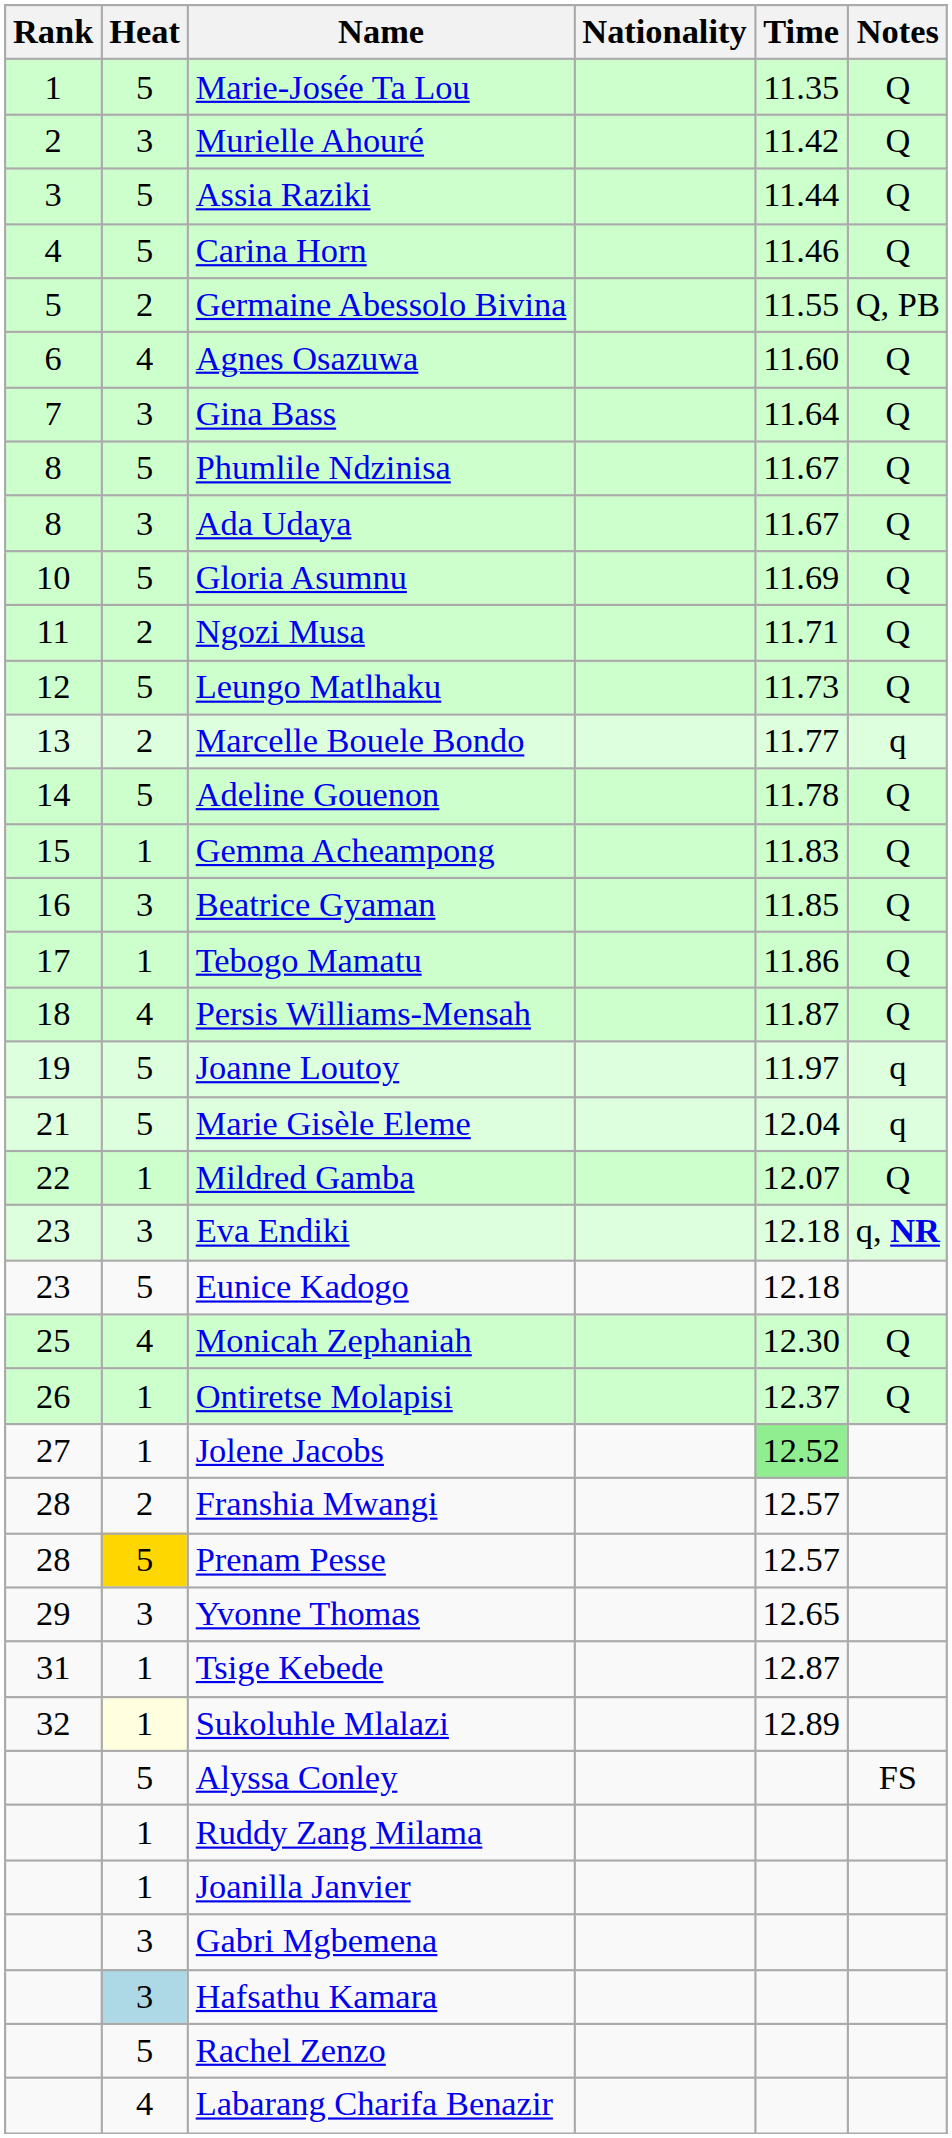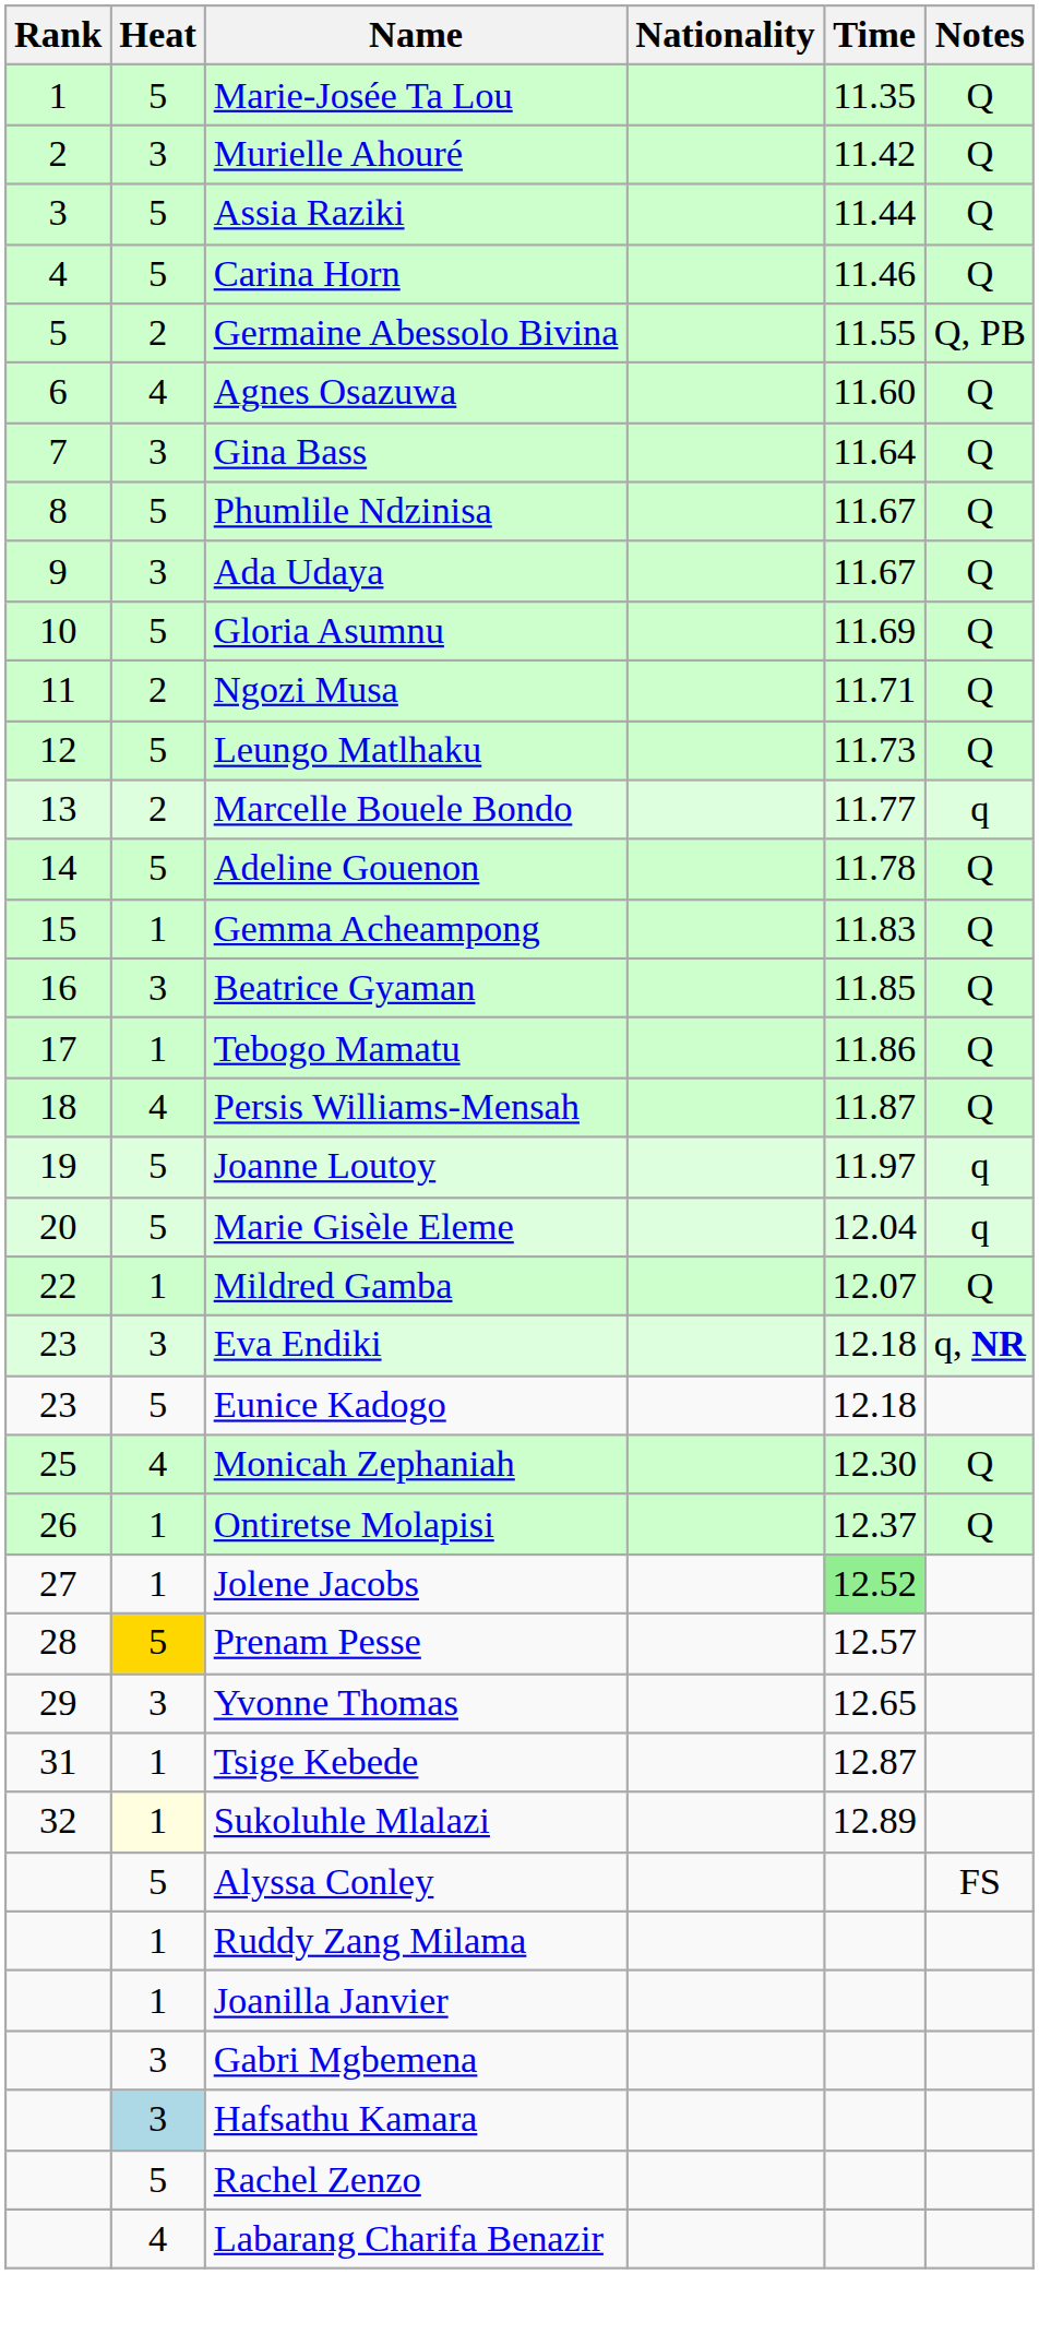 <table class="wikitable sortable" style="text-align:center">
 <tr>
 <th>Rank</th>
 <th>Heat</th>
 <th>Name</th>
 <th>Nationality</th>
 <th>Time</th>
 <th>Notes</th>
 </tr>
 <tr bgcolor=ccffcc>
 <td>1</td>
 <td>5</td>
 <td align=left><a href='#'>Marie-Josée Ta Lou</a></td>
 <td align=left></td>
 <td>11.35</td>
 <td>Q</td>
 </tr>
 <tr bgcolor=ccffcc>
 <td>2</td>
 <td>3</td>
 <td align=left><a href='#'>Murielle Ahouré</a></td>
 <td align=left></td>
 <td>11.42</td>
 <td>Q</td>
 </tr>
 <tr bgcolor=ccffcc>
 <td>3</td>
 <td>5</td>
 <td align=left><a href='#'>Assia Raziki</a></td>
 <td align=left></td>
 <td>11.44</td>
 <td>Q</td>
 </tr>
 <tr bgcolor=ccffcc>
 <td>4</td>
 <td>5</td>
 <td align=left><a href='#'>Carina Horn</a></td>
 <td align=left></td>
 <td>11.46</td>
 <td>Q</td>
 </tr>
 <tr bgcolor=ccffcc>
 <td>5</td>
 <td>2</td>
 <td align=left><a href='#'>Germaine Abessolo Bivina</a></td>
 <td align=left></td>
 <td>11.55</td>
 <td>Q, PB</td>
 </tr>
 <tr bgcolor=ccffcc>
 <td>6</td>
 <td>4</td>
 <td align=left><a href='#'>Agnes Osazuwa</a></td>
 <td align=left></td>
 <td>11.60</td>
 <td>Q</td>
 </tr>
 <tr bgcolor=ccffcc>
 <td>7</td>
 <td>3</td>
 <td align=left><a href='#'>Gina Bass</a></td>
 <td align=left></td>
 <td>11.64</td>
 <td>Q</td>
 </tr>
 <tr bgcolor=ccffcc>
 <td>8</td>
 <td>5</td>
 <td align=left><a href='#'>Phumlile Ndzinisa</a></td>
 <td align=left></td>
 <td>11.67</td>
 <td>Q</td>
 </tr>
 <tr bgcolor=ccffcc>
-<td>8</td>
+<td>9</td>
 <td>3</td>
 <td align=left><a href='#'>Ada Udaya</a></td>
 <td align=left></td>
 <td>11.67</td>
 <td>Q</td>
 </tr>
 <tr bgcolor=ccffcc>
 <td>10</td>
 <td>5</td>
 <td align=left><a href='#'>Gloria Asumnu</a></td>
 <td align=left></td>
 <td>11.69</td>
 <td>Q</td>
 </tr>
 <tr bgcolor=ccffcc>
 <td>11</td>
 <td>2</td>
 <td align=left><a href='#'>Ngozi Musa</a></td>
 <td align=left></td>
 <td>11.71</td>
 <td>Q</td>
 </tr>
 <tr bgcolor=ccffcc>
 <td>12</td>
 <td>5</td>
 <td align=left><a href='#'>Leungo Matlhaku</a></td>
 <td align=left></td>
 <td>11.73</td>
 <td>Q</td>
 </tr>
 <tr bgcolor=ddffdd>
 <td>13</td>
 <td>2</td>
 <td align=left><a href='#'>Marcelle Bouele Bondo</a></td>
 <td align=left></td>
 <td>11.77</td>
 <td>q</td>
 </tr>
 <tr bgcolor=ccffcc>
 <td>14</td>
 <td>5</td>
 <td align=left><a href='#'>Adeline Gouenon</a></td>
 <td align=left></td>
 <td>11.78</td>
 <td>Q</td>
 </tr>
 <tr bgcolor=ccffcc>
 <td>15</td>
 <td>1</td>
 <td align=left><a href='#'>Gemma Acheampong</a></td>
 <td align=left></td>
 <td>11.83</td>
 <td>Q</td>
 </tr>
 <tr bgcolor=ccffcc>
 <td>16</td>
 <td>3</td>
 <td align=left><a href='#'>Beatrice Gyaman</a></td>
 <td align=left></td>
 <td>11.85</td>
 <td>Q</td>
 </tr>
 <tr bgcolor=ccffcc>
 <td>17</td>
 <td>1</td>
 <td align=left><a href='#'>Tebogo Mamatu</a></td>
 <td align=left></td>
 <td>11.86</td>
 <td>Q</td>
 </tr>
 <tr bgcolor=ccffcc>
 <td>18</td>
 <td>4</td>
 <td align=left><a href='#'>Persis Williams-Mensah</a></td>
 <td align=left></td>
 <td>11.87</td>
 <td>Q</td>
 </tr>
 <tr bgcolor=ddffdd>
 <td>19</td>
 <td>5</td>
 <td align=left><a href='#'>Joanne Loutoy</a></td>
 <td align=left></td>
 <td>11.97</td>
 <td>q</td>
 </tr>
 <tr bgcolor=ddffdd>
-<td>21</td>
+<td>20</td>
 <td>5</td>
 <td align=left><a href='#'>Marie Gisèle Eleme</a></td>
 <td align=left></td>
 <td>12.04</td>
 <td>q</td>
 </tr>
 <tr bgcolor=ccffcc>
 <td>22</td>
 <td>1</td>
 <td align=left><a href='#'>Mildred Gamba</a></td>
 <td align=left></td>
 <td>12.07</td>
 <td>Q</td>
 </tr>
 <tr bgcolor=ddffdd>
 <td>23</td>
 <td>3</td>
 <td align=left><a href='#'>Eva Endiki</a></td>
 <td align=left></td>
 <td>12.18</td>
 <td>q, <strong><a href='#'>NR</a></strong></td>
 </tr>
 <tr>
 <td>23</td>
 <td>5</td>
 <td align=left><a href='#'>Eunice Kadogo</a></td>
 <td align=left></td>
 <td>12.18</td>
 <td></td>
 </tr>
 <tr bgcolor=ccffcc>
 <td>25</td>
 <td>4</td>
 <td align=left><a href='#'>Monicah Zephaniah</a></td>
 <td align=left></td>
 <td>12.30</td>
 <td>Q</td>
 </tr>
 <tr bgcolor=ccffcc>
 <td>26</td>
 <td>1</td>
 <td align=left><a href='#'>Ontiretse Molapisi</a></td>
 <td align=left></td>
 <td>12.37</td>
 <td>Q</td>
 </tr>
 <tr>
 <td>27</td>
 <td>1</td>
 <td align=left><a href='#'>Jolene Jacobs</a></td>
 <td align=left></td>
 <td style="background: lightgreen;">12.52</td>
-<td></td>
-</tr>
-<tr>
-<td>28</td>
-<td>2</td>
-<td align=left><a href='#'>Franshia Mwangi</a></td>
-<td align=left></td>
-<td>12.57</td>
 <td></td>
 </tr>
 <tr>
 <td>28</td>
 <td style="background: gold;">5</td>
 <td align=left><a href='#'>Prenam Pesse</a></td>
 <td align=left></td>
 <td>12.57</td>
 <td></td>
 </tr>
 <tr>
 <td>29</td>
 <td>3</td>
 <td align=left><a href='#'>Yvonne Thomas</a></td>
 <td align=left></td>
 <td>12.65</td>
 <td></td>
 </tr>
 <tr>
 <td>31</td>
 <td>1</td>
 <td align=left><a href='#'>Tsige Kebede</a></td>
 <td align=left></td>
 <td>12.87</td>
 <td></td>
 </tr>
 <tr>
 <td>32</td>
 <td style="background: lightyellow;">1</td>
 <td align=left><a href='#'>Sukoluhle Mlalazi</a></td>
 <td align=left></td>
 <td>12.89</td>
 <td></td>
 </tr>
 <tr>
 <td></td>
 <td>5</td>
 <td align=left><a href='#'>Alyssa Conley</a></td>
 <td align=left></td>
 <td></td>
 <td>FS</td>
 </tr>
 <tr>
 <td></td>
 <td>1</td>
 <td align=left><a href='#'>Ruddy Zang Milama</a></td>
 <td align=left></td>
 <td></td>
 <td></td>
 </tr>
 <tr>
 <td></td>
 <td>1</td>
 <td align=left><a href='#'>Joanilla Janvier</a></td>
 <td align=left></td>
 <td></td>
 <td></td>
 </tr>
 <tr>
 <td></td>
 <td>3</td>
 <td align=left><a href='#'>Gabri Mgbemena</a></td>
 <td align=left></td>
 <td></td>
 <td></td>
 </tr>
 <tr>
 <td></td>
 <td style="background: lightblue;">3</td>
 <td align=left><a href='#'>Hafsathu Kamara</a></td>
 <td align=left></td>
 <td></td>
 <td></td>
 </tr>
 <tr>
 <td></td>
 <td>5</td>
 <td align=left><a href='#'>Rachel Zenzo</a></td>
 <td align=left></td>
 <td></td>
 <td></td>
 </tr>
 <tr>
 <td></td>
 <td>4</td>
 <td align=left><a href='#'>Labarang Charifa Benazir</a></td>
 <td align=left></td>
 <td></td>
 <td></td>
 </tr>
 </table>
